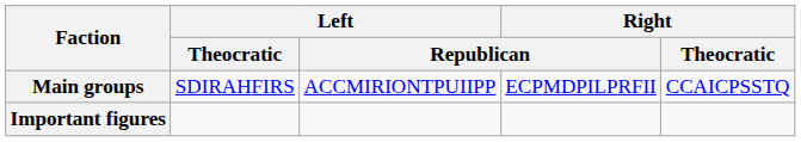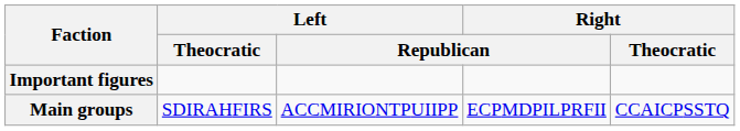 <table class="wikitable" style="text-align:center;">
 <tr>
 <th rowspan="2">Faction</th>
 <th colspan="2" width="200px">Left</th>
 <th colspan="2" width="200px">Right</th>
 </tr>
 <tr>
 <th>Theocratic</th>
 <th colspan="2">Republican</th>
 <th>Theocratic</th>
 </tr>
 <tr>
+<th>Important figures</th>
+<td></td>
+<td></td>
+<td></td>
+<td></td>
+</tr>
+<tr>
 <th>Main groups</th>
 <td><a href='#'>SDIR</a><a href='#'>AH</a><a href='#'>FIRS</a></td>
 <td><a href='#'>ACC</a><a href='#'>MIRIO</a><a href='#'>NTP</a><a href='#'>UIIPP</a></td>
 <td><a href='#'>ECP</a><a href='#'>MDP</a><a href='#'>ILP</a><a href='#'>RFII</a></td>
 <td><a href='#'>CCA</a><a href='#'>ICP</a><a href='#'>SSTQ</a></td>
 </tr>
-<tr>
-<th>Important figures</th>
-<td></td>
-<td></td>
-<td></td>
-<td></td>
-</tr>
 </table>
